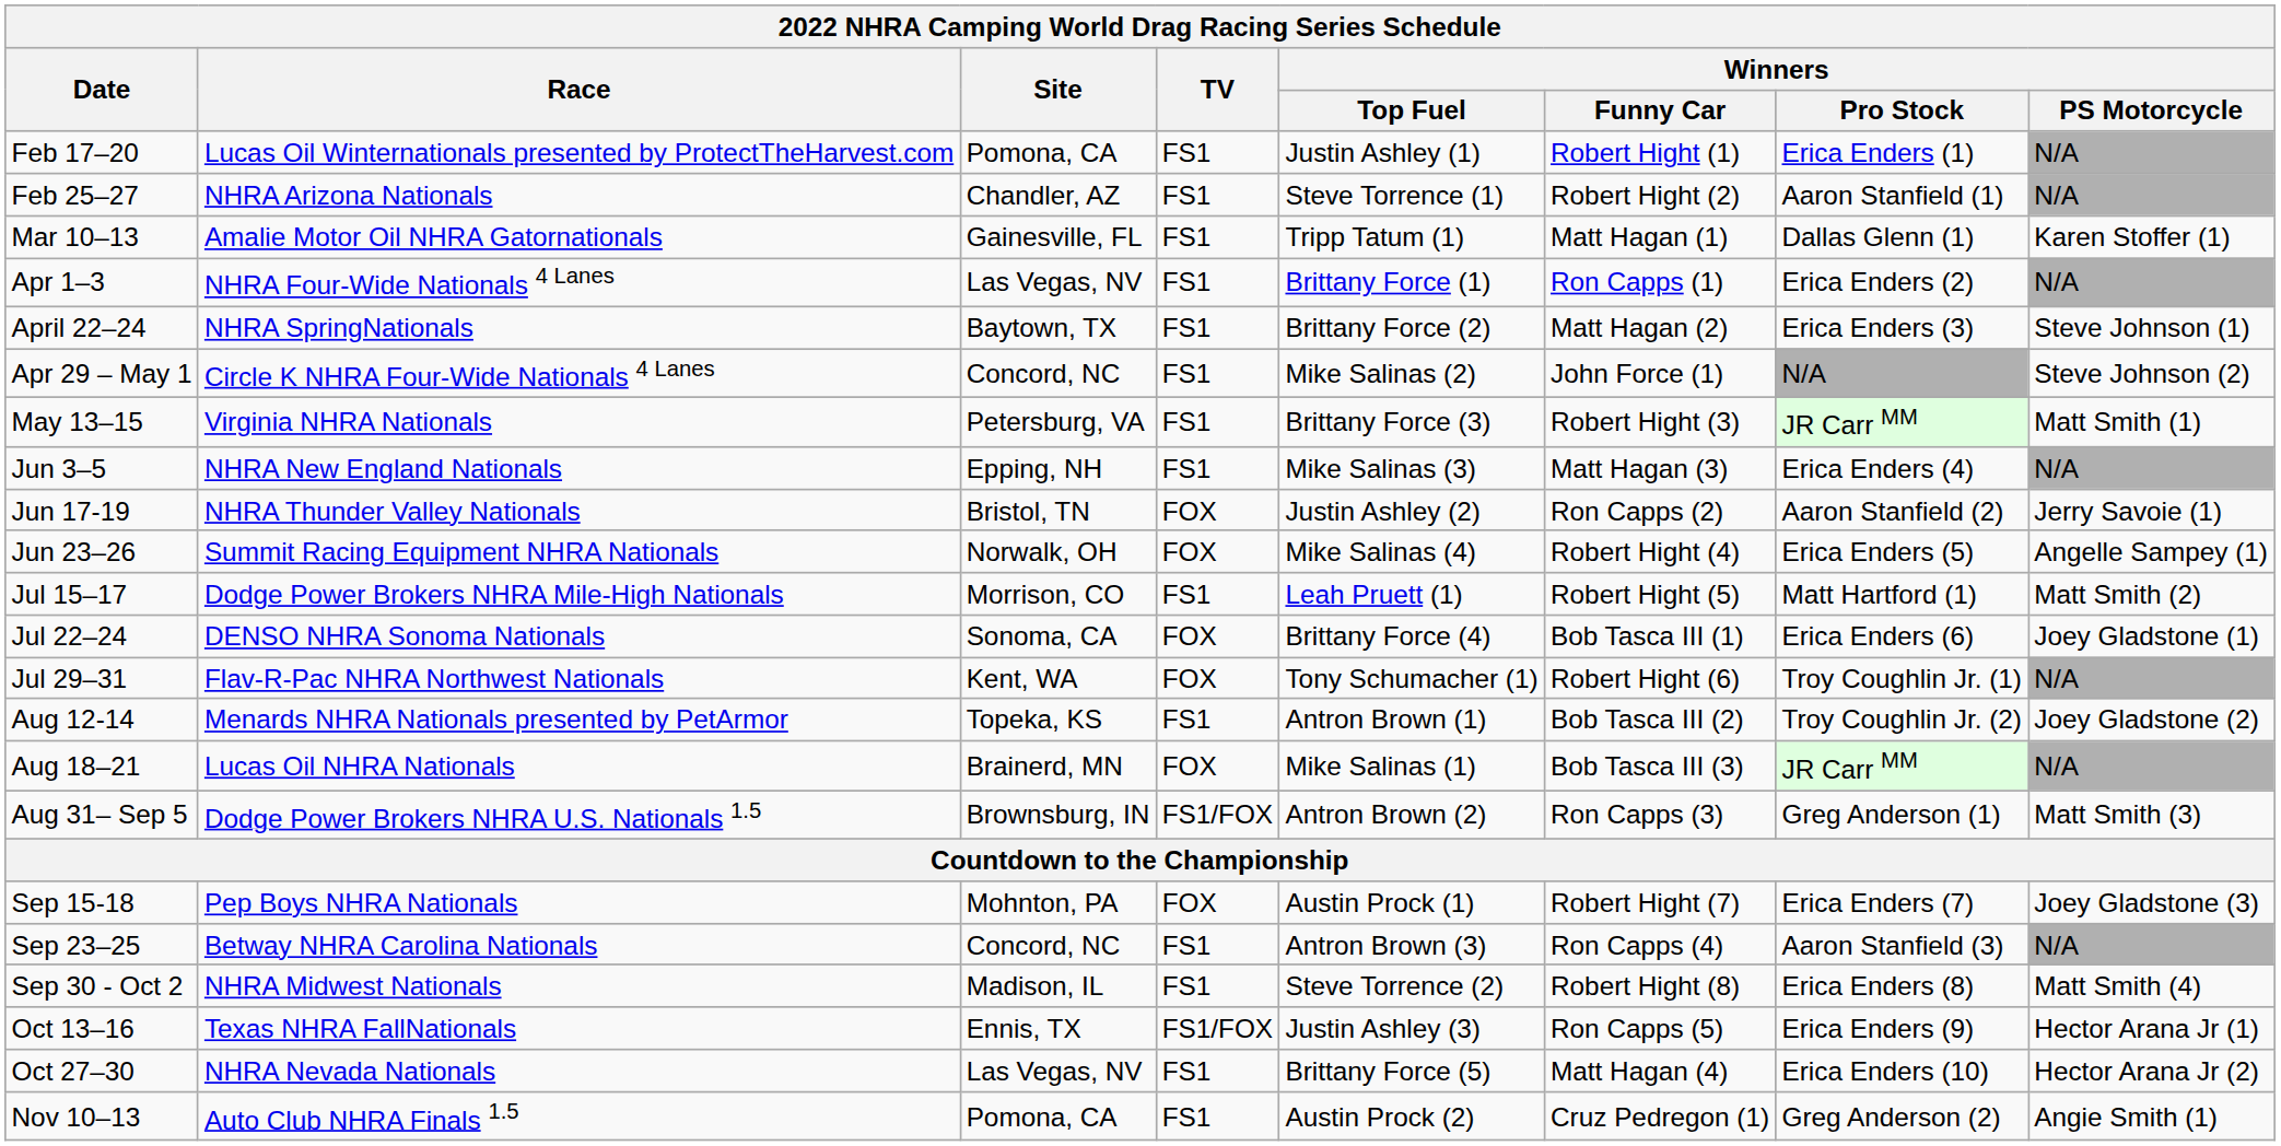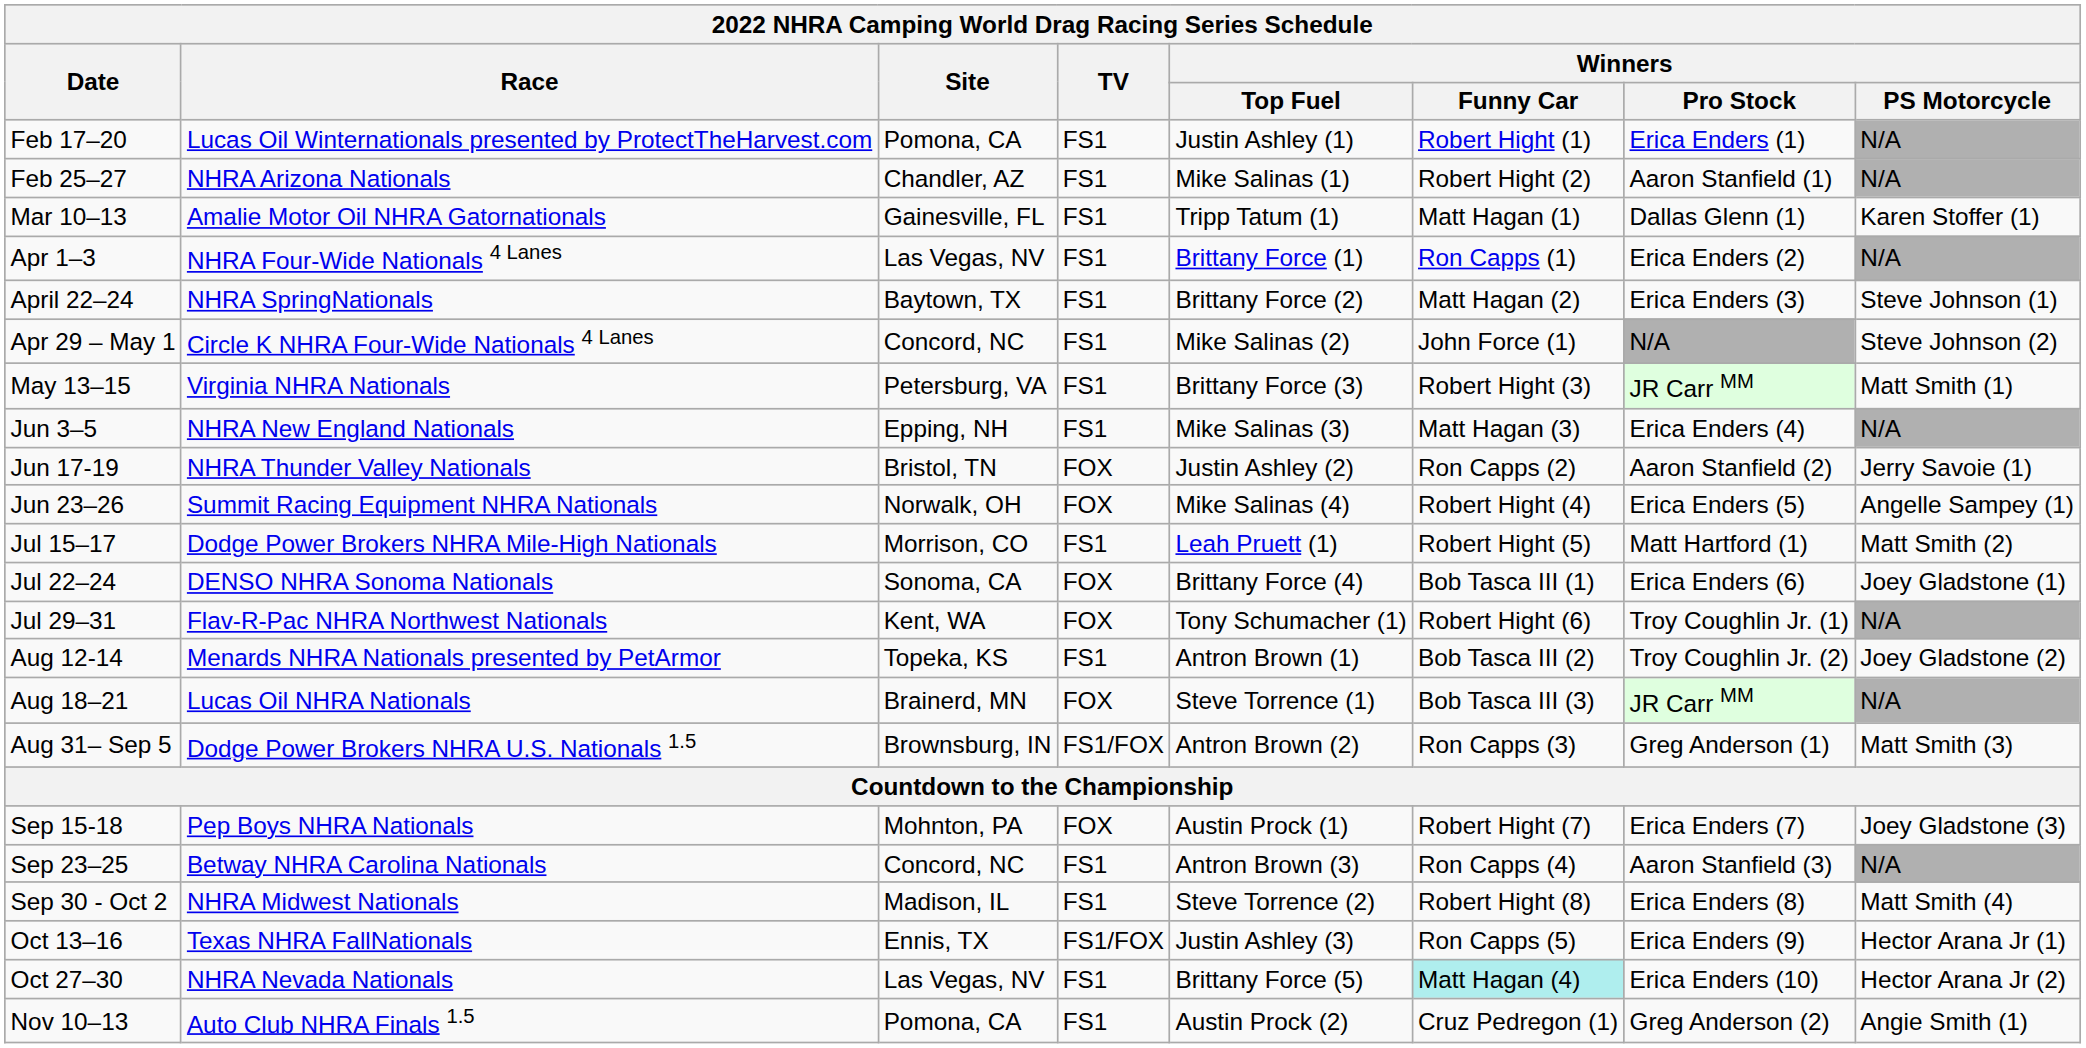 <table class="wikitable" style="font-size:90%;">
 <tr>
 <th colspan="8">2022 NHRA Camping World Drag Racing Series Schedule</th>
 </tr>
 <tr>
 <th rowspan="2">Date</th>
 <th rowspan="2">Race</th>
 <th rowspan="2">Site</th>
 <th rowspan="2">TV</th>
 <th colspan="4">Winners</th>
 </tr>
 <tr>
 <th>Top Fuel</th>
 <th>Funny Car</th>
 <th>Pro Stock</th>
 <th>PS Motorcycle</th>
 </tr>
 <tr>
 <td>Feb 17–20</td>
 <td><a href='#'>Lucas Oil Winternationals presented by ProtectTheHarvest.com</a></td>
 <td>Pomona, CA</td>
 <td>FS1</td>
 <td>Justin Ashley (1)</td>
 <td><a href='#'>Robert Hight</a> (1)</td>
 <td><a href='#'>Erica Enders</a> (1)</td>
 <td style="background:#b0b0b0;">N/A</td>
 </tr>
 <tr>
 <td>Feb 25–27</td>
 <td><a href='#'>NHRA Arizona Nationals</a></td>
 <td>Chandler, AZ</td>
 <td>FS1</td>
-<td>Steve Torrence (1)</td>
+<td>Mike Salinas (1)</td>
 <td>Robert Hight (2)</td>
 <td>Aaron Stanfield (1)</td>
 <td style="background:#b0b0b0;">N/A</td>
 </tr>
 <tr>
 <td>Mar 10–13</td>
 <td><a href='#'>Amalie Motor Oil NHRA Gatornationals</a></td>
 <td>Gainesville, FL</td>
 <td>FS1</td>
 <td>Tripp Tatum (1)</td>
 <td>Matt Hagan (1)</td>
 <td>Dallas Glenn (1)</td>
 <td>Karen Stoffer (1)</td>
 </tr>
 <tr>
 <td>Apr 1–3</td>
 <td><a href='#'>NHRA Four-Wide Nationals</a> <sup>4 Lanes</sup></td>
 <td>Las Vegas, NV</td>
 <td>FS1</td>
 <td><a href='#'>Brittany Force</a> (1)</td>
 <td><a href='#'>Ron Capps</a> (1)</td>
 <td>Erica Enders (2)</td>
 <td style="background:#b0b0b0;">N/A</td>
 </tr>
 <tr>
 <td>April 22–24</td>
 <td><a href='#'>NHRA SpringNationals</a></td>
 <td>Baytown, TX</td>
 <td>FS1</td>
 <td>Brittany Force (2)</td>
 <td>Matt Hagan (2)</td>
 <td>Erica Enders (3)</td>
 <td>Steve Johnson (1)</td>
 </tr>
 <tr>
 <td>Apr 29 – May 1</td>
 <td><a href='#'>Circle K NHRA Four-Wide Nationals</a> <sup>4 Lanes</sup></td>
 <td>Concord, NC</td>
 <td>FS1</td>
 <td>Mike Salinas (2)</td>
 <td>John Force (1)</td>
 <td style="background:#b0b0b0;">N/A</td>
 <td>Steve Johnson (2)</td>
 </tr>
 <tr>
 <td>May 13–15</td>
 <td><a href='#'>Virginia NHRA Nationals</a></td>
 <td>Petersburg, VA</td>
 <td>FS1</td>
 <td>Brittany Force (3)</td>
 <td>Robert Hight (3)</td>
 <td style="background:#DFFFDF;">JR Carr <sup>MM</sup></td>
 <td>Matt Smith (1)</td>
 </tr>
 <tr>
 <td>Jun 3–5</td>
 <td><a href='#'>NHRA New England Nationals</a></td>
 <td>Epping, NH</td>
 <td>FS1</td>
 <td>Mike Salinas (3)</td>
 <td>Matt Hagan (3)</td>
 <td>Erica Enders (4)</td>
 <td style="background:#b0b0b0;">N/A</td>
 </tr>
 <tr>
 <td>Jun 17-19</td>
 <td><a href='#'>NHRA Thunder Valley Nationals</a></td>
 <td>Bristol, TN</td>
 <td>FOX</td>
 <td>Justin Ashley (2)</td>
 <td>Ron Capps (2)</td>
 <td>Aaron Stanfield (2)</td>
 <td>Jerry Savoie (1)</td>
 </tr>
 <tr>
 <td>Jun 23–26</td>
 <td><a href='#'>Summit Racing Equipment NHRA Nationals</a></td>
 <td>Norwalk, OH</td>
 <td>FOX</td>
 <td>Mike Salinas (4)</td>
 <td>Robert Hight (4)</td>
 <td>Erica Enders (5)</td>
 <td>Angelle Sampey (1)</td>
 </tr>
 <tr>
 <td>Jul 15–17</td>
 <td><a href='#'>Dodge Power Brokers NHRA Mile-High Nationals</a></td>
 <td>Morrison, CO</td>
 <td>FS1</td>
 <td><a href='#'>Leah Pruett</a> (1)</td>
 <td>Robert Hight (5)</td>
 <td>Matt Hartford (1)</td>
 <td>Matt Smith (2)</td>
 </tr>
 <tr>
 <td>Jul 22–24</td>
 <td><a href='#'>DENSO NHRA Sonoma Nationals</a></td>
 <td>Sonoma, CA</td>
 <td>FOX</td>
 <td>Brittany Force (4)</td>
 <td>Bob Tasca III (1)</td>
 <td>Erica Enders (6)</td>
 <td>Joey Gladstone (1)</td>
 </tr>
 <tr>
 <td>Jul 29–31</td>
 <td><a href='#'>Flav-R-Pac NHRA Northwest Nationals</a></td>
 <td>Kent, WA</td>
 <td>FOX</td>
 <td>Tony Schumacher (1)</td>
 <td>Robert Hight (6)</td>
 <td>Troy Coughlin Jr. (1)</td>
 <td style="background:#b0b0b0;">N/A</td>
 </tr>
 <tr>
 <td>Aug 12-14</td>
 <td><a href='#'>Menards NHRA Nationals presented by PetArmor</a></td>
 <td>Topeka, KS</td>
 <td>FS1</td>
 <td>Antron Brown (1)</td>
 <td>Bob Tasca III (2)</td>
 <td>Troy Coughlin Jr. (2)</td>
 <td>Joey Gladstone (2)</td>
 </tr>
 <tr>
 <td>Aug 18–21</td>
 <td><a href='#'>Lucas Oil NHRA Nationals</a></td>
 <td>Brainerd, MN</td>
 <td>FOX</td>
-<td>Mike Salinas (1)</td>
+<td>Steve Torrence (1)</td>
 <td>Bob Tasca III (3)</td>
 <td style="background:#DFFFDF;">JR Carr <sup>MM</sup></td>
 <td style="background:#b0b0b0;">N/A</td>
 </tr>
 <tr>
 <td>Aug 31– Sep 5</td>
 <td><a href='#'>Dodge Power Brokers NHRA U.S. Nationals</a> <sup>1.5</sup></td>
 <td>Brownsburg, IN</td>
 <td>FS1/FOX</td>
 <td>Antron Brown (2)</td>
 <td>Ron Capps (3)</td>
 <td>Greg Anderson (1)</td>
 <td>Matt Smith (3)</td>
 </tr>
 <tr>
 <th colspan="10">Countdown to the Championship</th>
 </tr>
 <tr>
 <td>Sep 15-18</td>
 <td><a href='#'>Pep Boys NHRA Nationals</a></td>
 <td>Mohnton, PA</td>
 <td>FOX</td>
 <td>Austin Prock (1)</td>
 <td>Robert Hight (7)</td>
 <td>Erica Enders (7)</td>
 <td>Joey Gladstone (3)</td>
 </tr>
 <tr>
 <td>Sep 23–25</td>
 <td><a href='#'>Betway NHRA Carolina Nationals</a></td>
 <td>Concord, NC</td>
 <td>FS1</td>
 <td>Antron Brown (3)</td>
 <td>Ron Capps (4)</td>
 <td>Aaron Stanfield (3)</td>
 <td style="background:#b0b0b0;">N/A</td>
 </tr>
 <tr>
 <td>Sep 30 - Oct 2</td>
 <td><a href='#'>NHRA Midwest Nationals</a></td>
 <td>Madison, IL</td>
 <td>FS1</td>
 <td>Steve Torrence (2)</td>
 <td>Robert Hight (8)</td>
 <td>Erica Enders (8)</td>
 <td>Matt Smith (4)</td>
 </tr>
 <tr>
 <td>Oct 13–16</td>
 <td><a href='#'>Texas NHRA FallNationals</a></td>
 <td>Ennis, TX</td>
 <td>FS1/FOX</td>
 <td>Justin Ashley (3)</td>
 <td>Ron Capps (5)</td>
 <td>Erica Enders (9)</td>
 <td>Hector Arana Jr (1)</td>
 </tr>
 <tr>
 <td>Oct 27–30</td>
 <td><a href='#'>NHRA Nevada Nationals</a></td>
 <td>Las Vegas, NV</td>
 <td>FS1</td>
 <td>Brittany Force (5)</td>
-<td>Matt Hagan (4)</td>
+<td style="background: paleturquoise;">Matt Hagan (4)</td>
 <td>Erica Enders (10)</td>
 <td>Hector Arana Jr (2)</td>
 </tr>
 <tr>
 <td>Nov 10–13</td>
 <td><a href='#'>Auto Club NHRA Finals</a> <sup>1.5</sup></td>
 <td>Pomona, CA</td>
 <td>FS1</td>
 <td>Austin Prock (2)</td>
 <td>Cruz Pedregon (1)</td>
 <td>Greg Anderson (2)</td>
 <td>Angie Smith (1)</td>
 </tr>
 </table>
